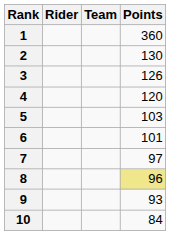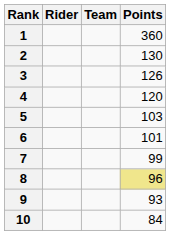 <table class="wikitable">
 <tr>
 <th scope="col">Rank</th>
 <th scope="col">Rider</th>
 <th scope="col">Team</th>
 <th scope="col">Points</th>
 </tr>
 <tr>
 <th scope="row">1</th>
 <td> </td>
 <td></td>
 <td style="text-align:right;">360</td>
 </tr>
 <tr>
 <th scope="row">2</th>
 <td></td>
 <td></td>
 <td style="text-align:right;">130</td>
 </tr>
 <tr>
 <th scope="row">3</th>
 <td>  </td>
 <td></td>
 <td style="text-align:right;">126</td>
 </tr>
 <tr>
 <th scope="row">4</th>
 <td></td>
 <td></td>
 <td style="text-align:right;">120</td>
 </tr>
 <tr>
 <th scope="row">5</th>
 <td></td>
 <td></td>
 <td style="text-align:right;">103</td>
 </tr>
 <tr>
 <th scope="row">6</th>
 <td></td>
 <td></td>
 <td style="text-align:right;">101</td>
 </tr>
 <tr>
 <th scope="row">7</th>
 <td></td>
 <td></td>
-<td style="text-align:right;">97</td>
+<td style="text-align:right;">99</td>
 </tr>
 <tr>
 <th scope="row">8</th>
 <td></td>
 <td></td>
 <td style="background: khaki; text-align:right;">96</td>
 </tr>
 <tr>
 <th scope="row">9</th>
 <td></td>
 <td></td>
 <td style="text-align:right;">93</td>
 </tr>
 <tr>
 <th scope="row">10</th>
 <td></td>
 <td></td>
 <td style="text-align:right;">84</td>
 </tr>
 </table>
